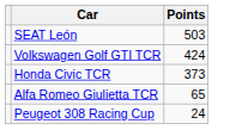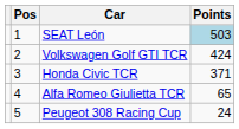 <table class="wikitable" style="font-size: 95%;">
 <tr>
 <th></th>
+<th>Pos</th>
 <th>Car</th>
 <th>Points</th>
 </tr>
 <tr>
 <td align="left"></td>
+<td>1</td>
 <td><a href='#'>SEAT León</a></td>
-<td align="right">503</td>
+<td align="right" style="background: lightblue;">503</td>
 </tr>
 <tr>
 <td align="left"></td>
+<td>2</td>
 <td><a href='#'>Volkswagen Golf GTI TCR</a></td>
 <td align="right">424</td>
 </tr>
 <tr>
 <td align="left"></td>
+<td>3</td>
 <td><a href='#'>Honda Civic TCR</a></td>
-<td align="right">373</td>
+<td align="right">371</td>
 </tr>
 <tr>
 <td align="left"></td>
+<td>4</td>
 <td><a href='#'>Alfa Romeo Giulietta TCR</a></td>
 <td align="right">65</td>
 </tr>
 <tr>
 <td align="left"></td>
+<td>5</td>
 <td><a href='#'>Peugeot 308 Racing Cup</a></td>
 <td align="right">24</td>
 </tr>
 </table>
